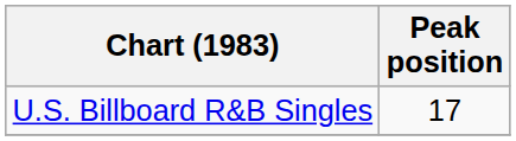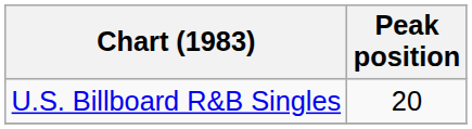 <table class="wikitable">
 <tr>
 <th align="left">Chart (1983)</th>
 <th align="center">Peak<br>position</th>
 </tr>
 <tr>
 <td align="left"><a href='#'>U.S. Billboard R&B Singles</a></td>
-<td align="center">17</td>
+<td align="center">20</td>
 </tr>
 <tr>
 </tr>
 </table>
